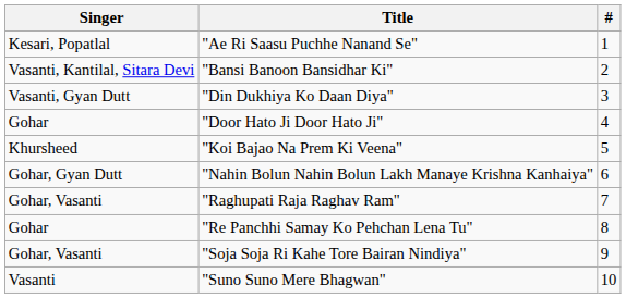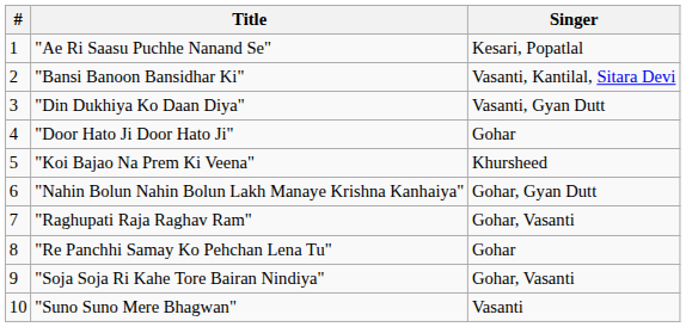 <table class="wikitable" style="font-size:95%;">
 <tr>
+<th>#</th>
+<th>Title</th>
 <th>Singer</th>
-<th>Title</th>
-<th>#</th>
 </tr>
 <tr>
+<td>1</td>
+<td>"Ae Ri Saasu Puchhe Nanand Se"</td>
 <td>Kesari, Popatlal</td>
-<td>"Ae Ri Saasu Puchhe Nanand Se"</td>
-<td>1</td>
 </tr>
 <tr>
+<td>2</td>
+<td>"Bansi Banoon Bansidhar Ki"</td>
 <td>Vasanti, Kantilal, <a href='#'>Sitara Devi</a></td>
-<td>"Bansi Banoon Bansidhar Ki"</td>
-<td>2</td>
 </tr>
 <tr>
+<td>3</td>
+<td>"Din Dukhiya Ko Daan Diya"</td>
 <td>Vasanti, Gyan Dutt</td>
-<td>"Din Dukhiya Ko Daan Diya"</td>
-<td>3</td>
 </tr>
 <tr>
+<td>4</td>
+<td>"Door Hato Ji Door Hato Ji"</td>
 <td>Gohar</td>
-<td>"Door Hato Ji Door Hato Ji"</td>
-<td>4</td>
 </tr>
 <tr>
+<td>5</td>
+<td>"Koi Bajao Na Prem Ki Veena"</td>
 <td>Khursheed</td>
-<td>"Koi Bajao Na Prem Ki Veena"</td>
-<td>5</td>
 </tr>
 <tr>
+<td>6</td>
+<td>"Nahin Bolun Nahin Bolun Lakh Manaye Krishna Kanhaiya"</td>
 <td>Gohar, Gyan Dutt</td>
-<td>"Nahin Bolun Nahin Bolun Lakh Manaye Krishna Kanhaiya"</td>
-<td>6</td>
 </tr>
 <tr>
+<td>7</td>
+<td>"Raghupati Raja Raghav Ram"</td>
 <td>Gohar, Vasanti</td>
-<td>"Raghupati Raja Raghav Ram"</td>
-<td>7</td>
 </tr>
 <tr>
+<td>8</td>
+<td>"Re Panchhi Samay Ko Pehchan Lena Tu"</td>
 <td>Gohar</td>
-<td>"Re Panchhi Samay Ko Pehchan Lena Tu"</td>
-<td>8</td>
 </tr>
 <tr>
+<td>9</td>
+<td>"Soja Soja Ri Kahe Tore Bairan Nindiya"</td>
 <td>Gohar, Vasanti</td>
-<td>"Soja Soja Ri Kahe Tore Bairan Nindiya"</td>
-<td>9</td>
 </tr>
 <tr>
+<td>10</td>
+<td>"Suno Suno Mere Bhagwan"</td>
 <td>Vasanti</td>
-<td>"Suno Suno Mere Bhagwan"</td>
-<td>10</td>
 </tr>
 </table>
